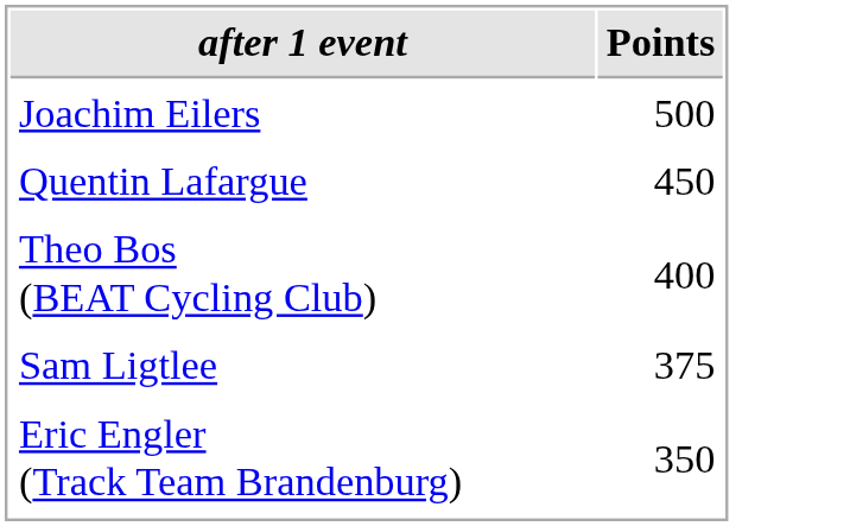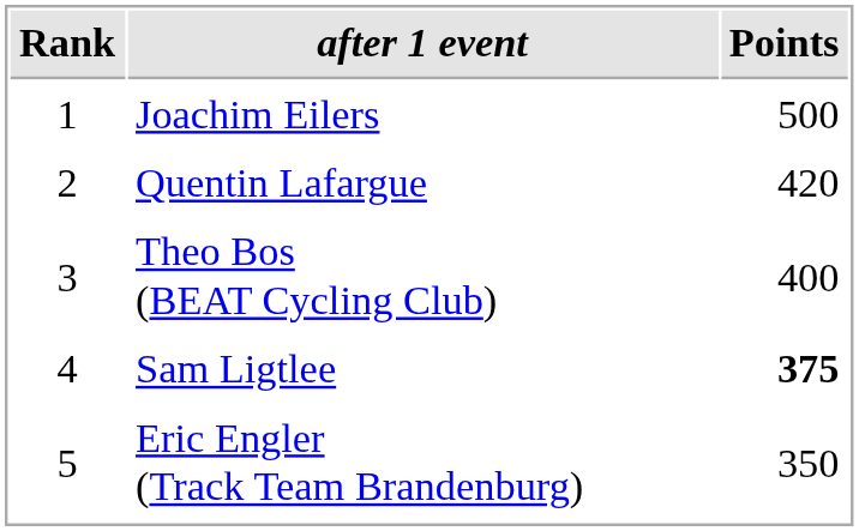 <table cellspacing="1" cellpadding="3" style="border:1px solid #aaa; font-size:90%;">
 <tr style="background:#e4e4e4;">
+<th style="border-bottom:1px solid #aaa; width:10px;">Rank</th>
 <th style="border-bottom:1px solid #aaa; width:200px; white-space:nowrap;"><em>after 1 event</em> </th>
 <th style="border-bottom:1px solid #aaa; width:20px;">Points</th>
 </tr>
 <tr>
+<td align=center>1</td>
 <td> <a href='#'>Joachim Eilers</a></td>
 <td align=right>500</td>
 </tr>
 <tr>
+<td align=center>2</td>
 <td> <a href='#'>Quentin Lafargue</a></td>
-<td align=right>450</td>
+<td align=right>420</td>
 </tr>
 <tr>
+<td align=center>3</td>
 <td> <a href='#'>Theo Bos</a><br>(<a href='#'>BEAT Cycling Club</a>)</td>
 <td align=right>400</td>
 </tr>
 <tr>
+<td align=center>4</td>
 <td> <a href='#'>Sam Ligtlee</a></td>
-<td align=right>375</td>
+<td align=right><strong>375</strong></td>
 </tr>
 <tr>
+<td align=center>5</td>
 <td> <a href='#'>Eric Engler</a><br>(<a href='#'>Track Team Brandenburg</a>)</td>
 <td align=right>350</td>
 </tr>
 </table>
